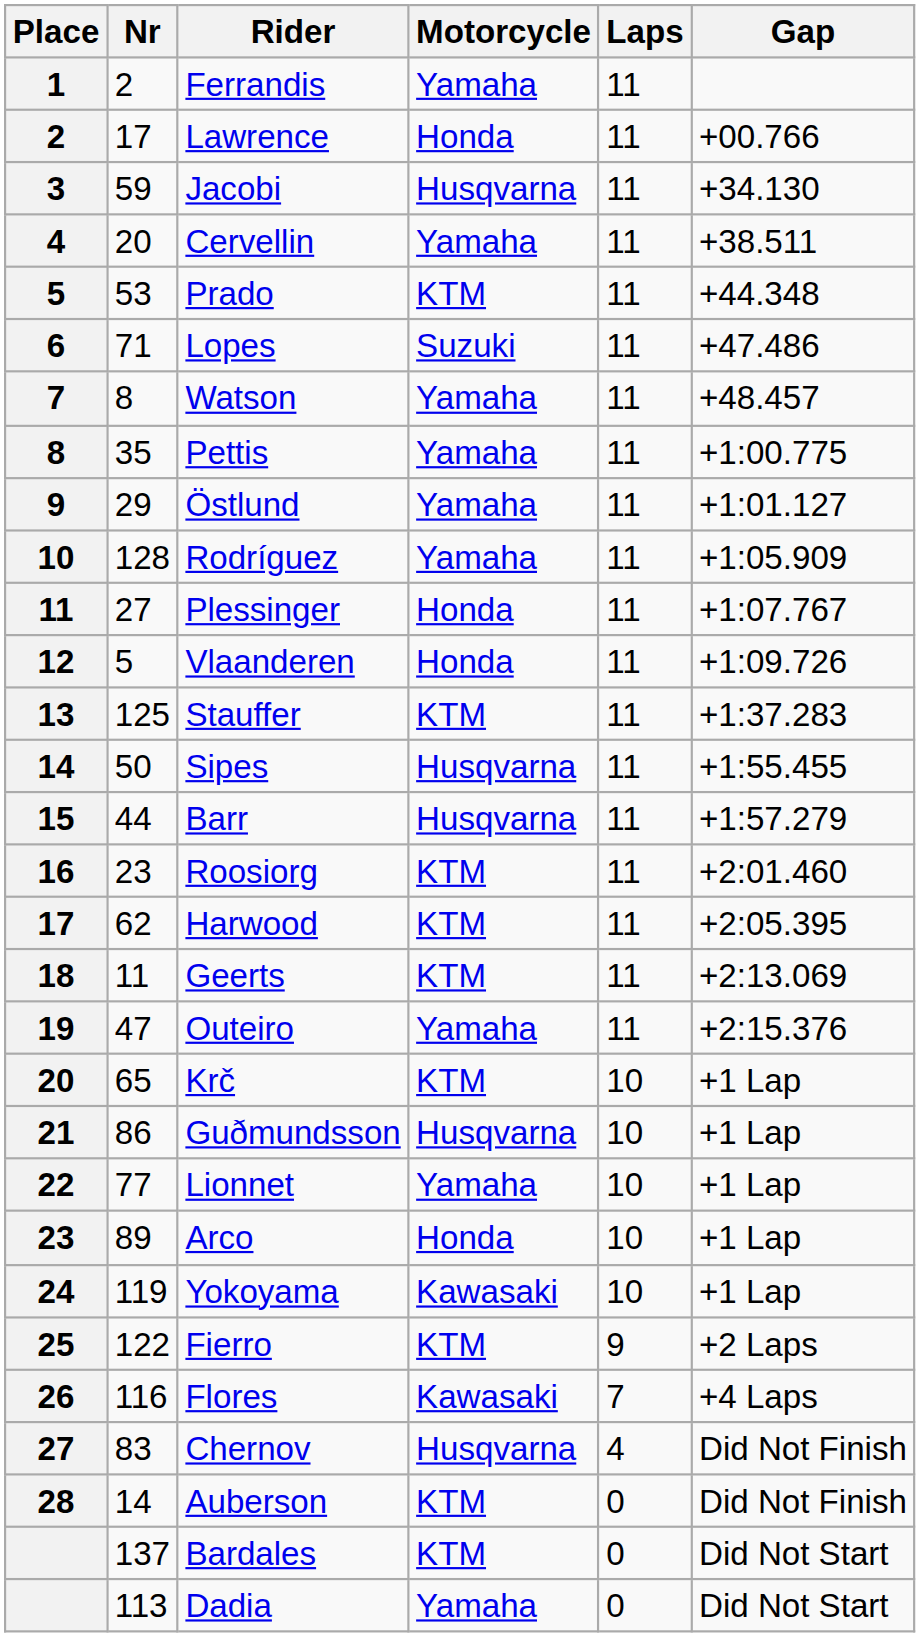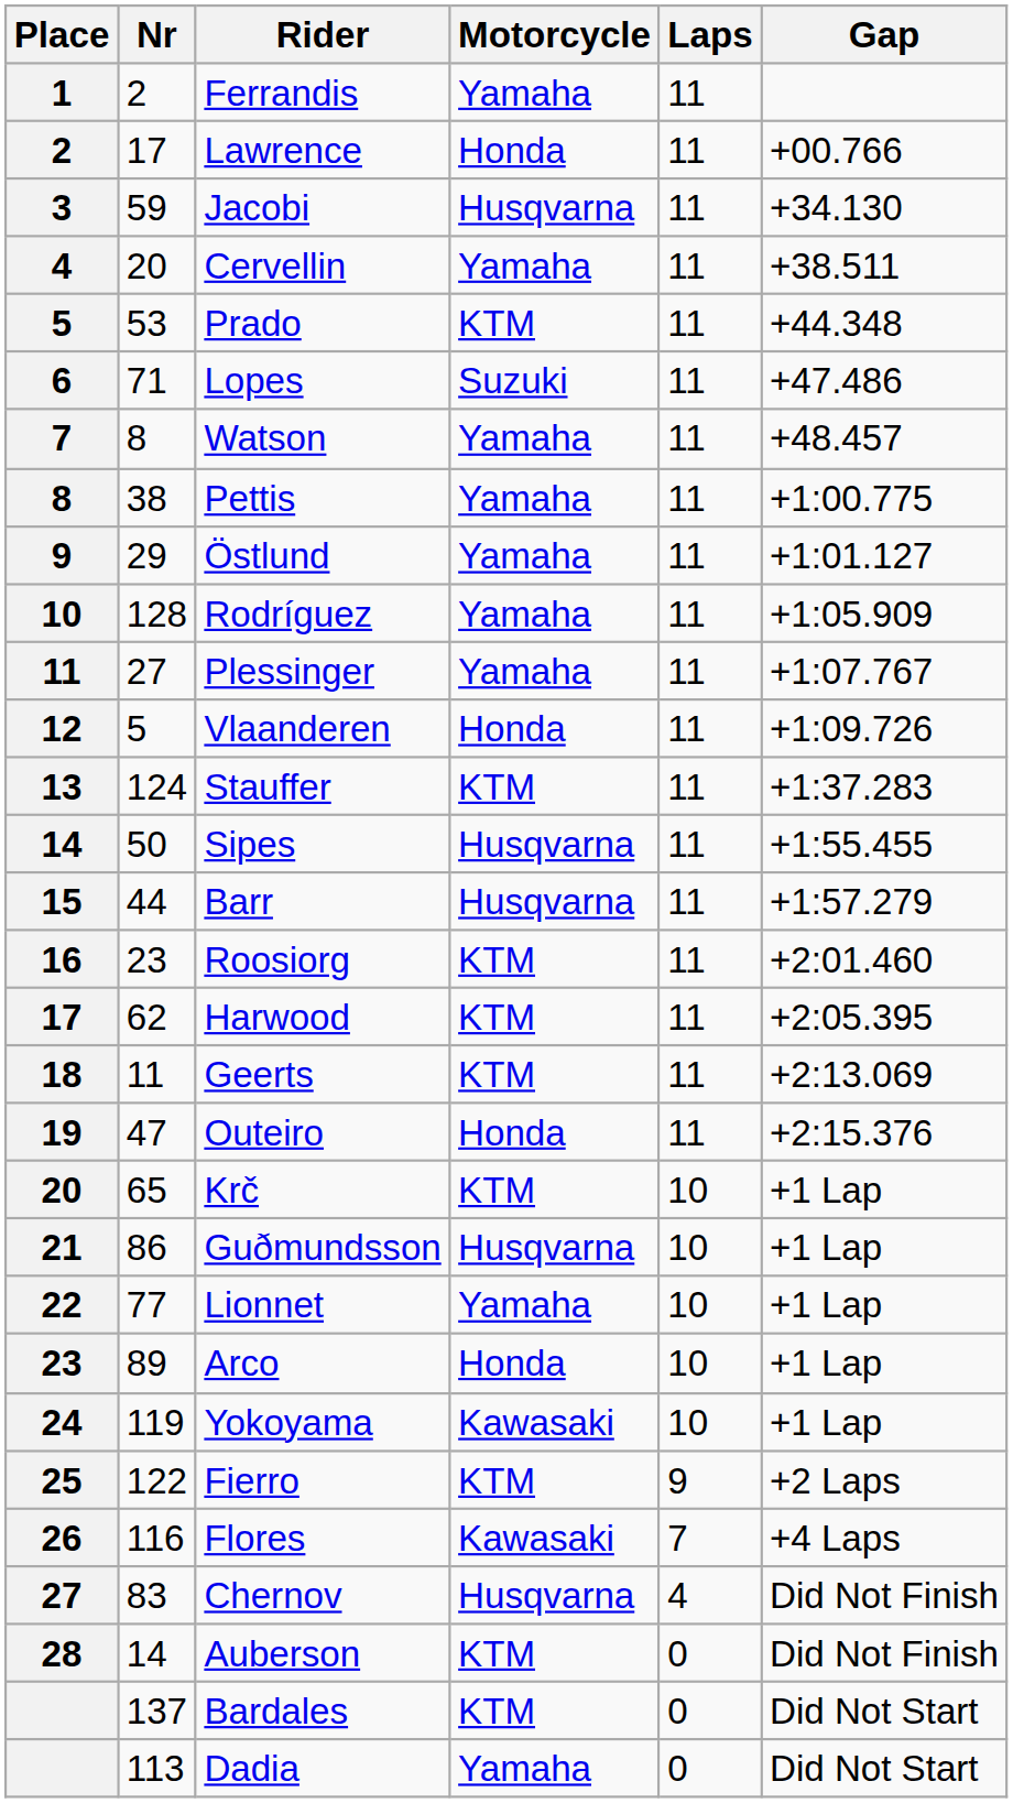 <table class="wikitable" style="font-size: 95%">
 <tr>
 <th>Place</th>
 <th>Nr</th>
 <th>Rider</th>
 <th>Motorcycle</th>
 <th>Laps</th>
 <th>Gap</th>
 </tr>
 <tr>
 <th>1</th>
 <td>2</td>
 <td> <a href='#'>Ferrandis</a></td>
 <td><a href='#'>Yamaha</a></td>
 <td>11</td>
 <td></td>
 </tr>
 <tr>
 <th>2</th>
 <td>17</td>
 <td> <a href='#'>Lawrence</a></td>
 <td><a href='#'>Honda</a></td>
 <td>11</td>
 <td>+00.766</td>
 </tr>
 <tr>
 <th>3</th>
 <td>59</td>
 <td> <a href='#'>Jacobi</a></td>
 <td><a href='#'>Husqvarna</a></td>
 <td>11</td>
 <td>+34.130</td>
 </tr>
 <tr>
 <th>4</th>
 <td>20</td>
 <td> <a href='#'>Cervellin</a></td>
 <td><a href='#'>Yamaha</a></td>
 <td>11</td>
 <td>+38.511</td>
 </tr>
 <tr>
 <th>5</th>
 <td>53</td>
 <td> <a href='#'>Prado</a></td>
 <td><a href='#'>KTM</a></td>
 <td>11</td>
 <td>+44.348</td>
 </tr>
 <tr>
 <th>6</th>
 <td>71</td>
 <td> <a href='#'>Lopes</a></td>
 <td><a href='#'>Suzuki</a></td>
 <td>11</td>
 <td>+47.486</td>
 </tr>
 <tr>
 <th>7</th>
 <td>8</td>
 <td> <a href='#'>Watson</a></td>
 <td><a href='#'>Yamaha</a></td>
 <td>11</td>
 <td>+48.457</td>
 </tr>
 <tr>
 <th>8</th>
-<td>35</td>
+<td>38</td>
 <td> <a href='#'>Pettis</a></td>
 <td><a href='#'>Yamaha</a></td>
 <td>11</td>
 <td>+1:00.775</td>
 </tr>
 <tr>
 <th>9</th>
 <td>29</td>
 <td> <a href='#'>Östlund</a></td>
 <td><a href='#'>Yamaha</a></td>
 <td>11</td>
 <td>+1:01.127</td>
 </tr>
 <tr>
 <th>10</th>
 <td>128</td>
 <td> <a href='#'>Rodríguez</a></td>
 <td><a href='#'>Yamaha</a></td>
 <td>11</td>
 <td>+1:05.909</td>
 </tr>
 <tr>
 <th>11</th>
 <td>27</td>
 <td> <a href='#'>Plessinger</a></td>
-<td><a href='#'>Honda</a></td>
+<td><a href='#'>Yamaha</a></td>
 <td>11</td>
 <td>+1:07.767</td>
 </tr>
 <tr>
 <th>12</th>
 <td>5</td>
 <td> <a href='#'>Vlaanderen</a></td>
 <td><a href='#'>Honda</a></td>
 <td>11</td>
 <td>+1:09.726</td>
 </tr>
 <tr>
 <th>13</th>
-<td>125</td>
+<td>124</td>
 <td> <a href='#'>Stauffer</a></td>
 <td><a href='#'>KTM</a></td>
 <td>11</td>
 <td>+1:37.283</td>
 </tr>
 <tr>
 <th>14</th>
 <td>50</td>
 <td> <a href='#'>Sipes</a></td>
 <td><a href='#'>Husqvarna</a></td>
 <td>11</td>
 <td>+1:55.455</td>
 </tr>
 <tr>
 <th>15</th>
 <td>44</td>
 <td> <a href='#'>Barr</a></td>
 <td><a href='#'>Husqvarna</a></td>
 <td>11</td>
 <td>+1:57.279</td>
 </tr>
 <tr>
 <th>16</th>
 <td>23</td>
 <td> <a href='#'>Roosiorg</a></td>
 <td><a href='#'>KTM</a></td>
 <td>11</td>
 <td>+2:01.460</td>
 </tr>
 <tr>
 <th>17</th>
 <td>62</td>
 <td> <a href='#'>Harwood</a></td>
 <td><a href='#'>KTM</a></td>
 <td>11</td>
 <td>+2:05.395</td>
 </tr>
 <tr>
 <th>18</th>
 <td>11</td>
 <td> <a href='#'>Geerts</a></td>
 <td><a href='#'>KTM</a></td>
 <td>11</td>
 <td>+2:13.069</td>
 </tr>
 <tr>
 <th>19</th>
 <td>47</td>
 <td> <a href='#'>Outeiro</a></td>
-<td><a href='#'>Yamaha</a></td>
+<td><a href='#'>Honda</a></td>
 <td>11</td>
 <td>+2:15.376</td>
 </tr>
 <tr>
 <th>20</th>
 <td>65</td>
 <td> <a href='#'>Krč</a></td>
 <td><a href='#'>KTM</a></td>
 <td>10</td>
 <td>+1 Lap</td>
 </tr>
 <tr>
 <th>21</th>
 <td>86</td>
 <td> <a href='#'>Guðmundsson</a></td>
 <td><a href='#'>Husqvarna</a></td>
 <td>10</td>
 <td>+1 Lap</td>
 </tr>
 <tr>
 <th>22</th>
 <td>77</td>
 <td> <a href='#'>Lionnet</a></td>
 <td><a href='#'>Yamaha</a></td>
 <td>10</td>
 <td>+1 Lap</td>
 </tr>
 <tr>
 <th>23</th>
 <td>89</td>
 <td> <a href='#'>Arco</a></td>
 <td><a href='#'>Honda</a></td>
 <td>10</td>
 <td>+1 Lap</td>
 </tr>
 <tr>
 <th>24</th>
 <td>119</td>
 <td> <a href='#'>Yokoyama</a></td>
 <td><a href='#'>Kawasaki</a></td>
 <td>10</td>
 <td>+1 Lap</td>
 </tr>
 <tr>
 <th>25</th>
 <td>122</td>
 <td> <a href='#'>Fierro</a></td>
 <td><a href='#'>KTM</a></td>
 <td>9</td>
 <td>+2 Laps</td>
 </tr>
 <tr>
 <th>26</th>
 <td>116</td>
 <td> <a href='#'>Flores</a></td>
 <td><a href='#'>Kawasaki</a></td>
 <td>7</td>
 <td>+4 Laps</td>
 </tr>
 <tr>
 <th>27</th>
 <td>83</td>
 <td> <a href='#'>Chernov</a></td>
 <td><a href='#'>Husqvarna</a></td>
 <td>4</td>
 <td>Did Not Finish</td>
 </tr>
 <tr>
 <th>28</th>
 <td>14</td>
 <td> <a href='#'>Auberson</a></td>
 <td><a href='#'>KTM</a></td>
 <td>0</td>
 <td>Did Not Finish</td>
 </tr>
 <tr>
 <th></th>
 <td>137</td>
 <td> <a href='#'>Bardales</a></td>
 <td><a href='#'>KTM</a></td>
 <td>0</td>
 <td>Did Not Start</td>
 </tr>
 <tr>
 <th></th>
 <td>113</td>
 <td> <a href='#'>Dadia</a></td>
 <td><a href='#'>Yamaha</a></td>
 <td>0</td>
 <td>Did Not Start</td>
 </tr>
 </table>
